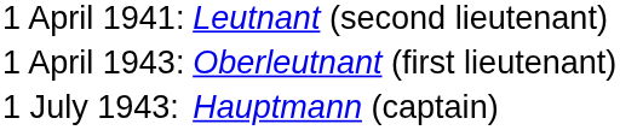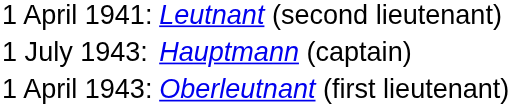 <table>
 <tr>
 <td>1 April 1941:</td>
 <td><em><a href='#'>Leutnant</a></em> (second lieutenant)</td>
 </tr>
 <tr>
+<td>1 July 1943:</td>
+<td><em><a href='#'>Hauptmann</a></em> (captain)</td>
+</tr>
+<tr>
 <td>1 April 1943:</td>
 <td><em><a href='#'>Oberleutnant</a></em> (first lieutenant)</td>
 </tr>
-<tr>
-<td>1 July 1943:</td>
-<td><em><a href='#'>Hauptmann</a></em> (captain)</td>
-</tr>
 </table>
